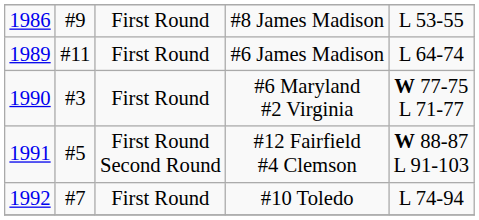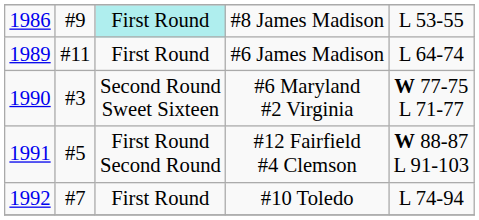 <table class="wikitable" style="text-align:center">
 <tr>
 </tr>
 <tr>
 <td rowspan=1><a href='#'>1986</a></td>
 <td>#9</td>
-<td>First Round</td>
+<td style="background: paleturquoise;">First Round</td>
 <td>#8 James Madison</td>
 <td>L 53-55</td>
 </tr>
 <tr style="text-align:center;">
 <td rowspan=1><a href='#'>1989</a></td>
 <td>#11</td>
 <td>First Round</td>
 <td>#6 James Madison</td>
 <td>L 64-74</td>
 </tr>
 <tr style="text-align:center;">
 <td rowspan=1><a href='#'>1990</a></td>
 <td>#3</td>
-<td>First Round</td>
+<td>Second Round<br>Sweet Sixteen</td>
 <td>#6 Maryland<br>#2 Virginia</td>
 <td><strong>W</strong> 77-75<br>L 71-77</td>
 </tr>
 <tr style="text-align:center;">
 <td rowspan=1><a href='#'>1991</a></td>
 <td>#5</td>
 <td>First Round<br>Second Round</td>
 <td>#12 Fairfield<br>#4 Clemson</td>
 <td><strong>W</strong> 88-87<br>L 91-103</td>
 </tr>
 <tr style="text-align:center;">
 <td rowspan=1><a href='#'>1992</a></td>
 <td>#7</td>
 <td>First Round</td>
 <td>#10 Toledo</td>
 <td>L 74-94</td>
 </tr>
 <tr style="text-align:center;">
 </tr>
 </table>
